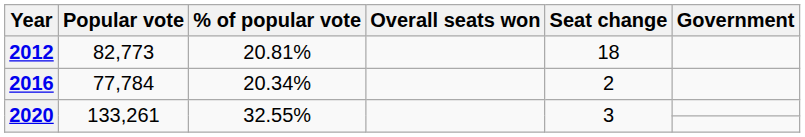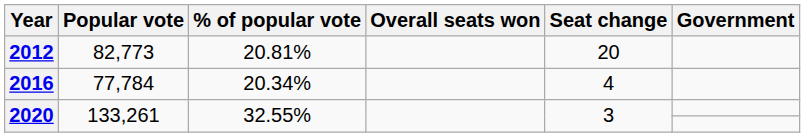 <table class="wikitable sortable" style="text-align:center">
 <tr>
 <th>Year</th>
 <th>Popular vote</th>
 <th>% of popular vote</th>
 <th>Overall seats won</th>
 <th>Seat change</th>
 <th>Government</th>
 </tr>
 <tr>
 <th><a href='#'>2012</a></th>
 <td>82,773</td>
 <td>20.81%</td>
 <td></td>
-<td> 18</td>
+<td> 20</td>
 <td></td>
 </tr>
 <tr>
 <th><a href='#'>2016</a></th>
 <td>77,784</td>
 <td>20.34%</td>
 <td></td>
-<td> 2</td>
+<td> 4</td>
 <td></td>
 </tr>
 <tr>
 <th rowspan=2><a href='#'>2020</a></th>
 <td rowspan=2>133,261</td>
 <td rowspan=2>32.55%</td>
 <td rowspan=2></td>
 <td rowspan=2> 3</td>
 <td></td>
 </tr>
 <tr>
 <td></td>
 </tr>
 </table>
